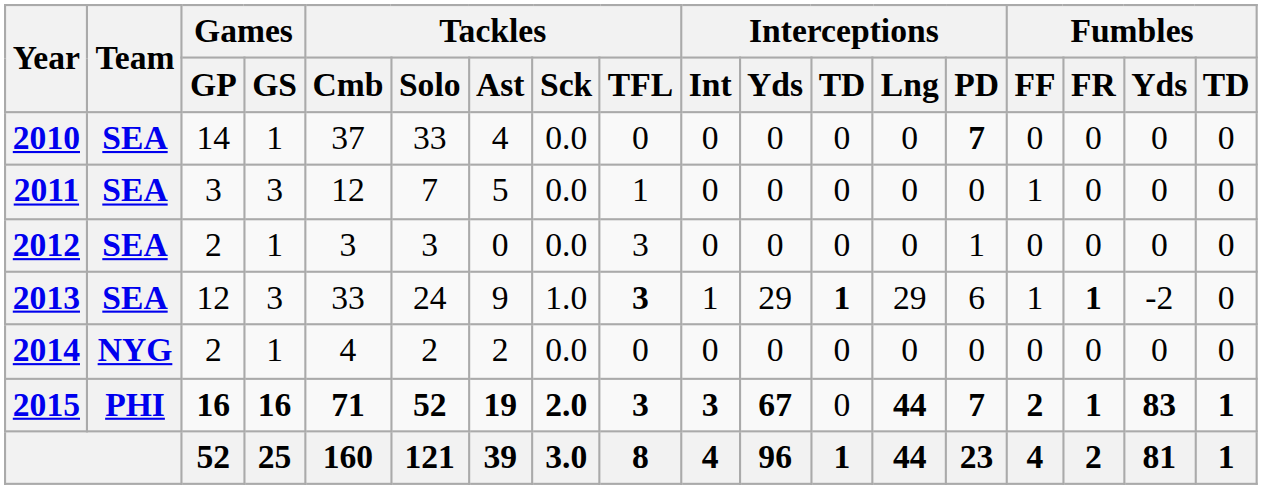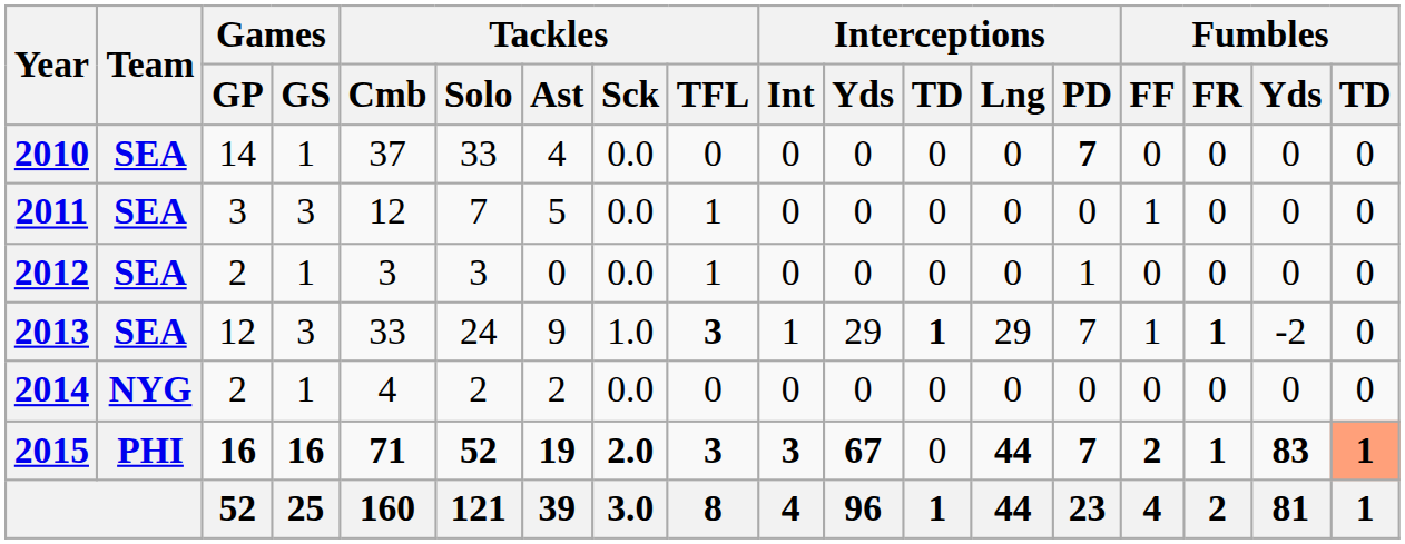 <table class="wikitable" style="text-align:center">
 <tr>
 <th rowspan="2">Year</th>
 <th rowspan="2">Team</th>
 <th colspan="2">Games</th>
 <th colspan="5">Tackles</th>
 <th colspan="5">Interceptions</th>
 <th colspan="4">Fumbles</th>
 </tr>
 <tr>
 <th>GP</th>
 <th>GS</th>
 <th>Cmb</th>
 <th>Solo</th>
 <th>Ast</th>
 <th>Sck</th>
 <th>TFL</th>
 <th>Int</th>
 <th>Yds</th>
 <th>TD</th>
 <th>Lng</th>
 <th>PD</th>
 <th>FF</th>
 <th>FR</th>
 <th>Yds</th>
 <th>TD</th>
 </tr>
 <tr>
 <th><a href='#'>2010</a></th>
 <th><a href='#'>SEA</a></th>
 <td>14</td>
 <td>1</td>
 <td>37</td>
 <td>33</td>
 <td>4</td>
 <td>0.0</td>
 <td>0</td>
 <td>0</td>
 <td>0</td>
 <td>0</td>
 <td>0</td>
 <td><strong>7</strong></td>
 <td>0</td>
 <td>0</td>
 <td>0</td>
 <td>0</td>
 </tr>
 <tr>
 <th><a href='#'>2011</a></th>
 <th><a href='#'>SEA</a></th>
 <td>3</td>
 <td>3</td>
 <td>12</td>
 <td>7</td>
 <td>5</td>
 <td>0.0</td>
 <td>1</td>
 <td>0</td>
 <td>0</td>
 <td>0</td>
 <td>0</td>
 <td>0</td>
 <td>1</td>
 <td>0</td>
 <td>0</td>
 <td>0</td>
 </tr>
 <tr>
 <th><a href='#'>2012</a></th>
 <th><a href='#'>SEA</a></th>
 <td>2</td>
 <td>1</td>
 <td>3</td>
 <td>3</td>
 <td>0</td>
 <td>0.0</td>
-<td>3</td>
+<td>1</td>
 <td>0</td>
 <td>0</td>
 <td>0</td>
 <td>0</td>
 <td>1</td>
 <td>0</td>
 <td>0</td>
 <td>0</td>
 <td>0</td>
 </tr>
 <tr>
 <th><a href='#'>2013</a></th>
 <th><a href='#'>SEA</a></th>
 <td>12</td>
 <td>3</td>
 <td>33</td>
 <td>24</td>
 <td>9</td>
 <td>1.0</td>
 <td><strong>3</strong></td>
 <td>1</td>
 <td>29</td>
 <td><strong>1</strong></td>
 <td>29</td>
-<td>6</td>
+<td>7</td>
 <td>1</td>
 <td><strong>1</strong></td>
 <td>-2</td>
 <td>0</td>
 </tr>
 <tr>
 <th><a href='#'>2014</a></th>
 <th><a href='#'>NYG</a></th>
 <td>2</td>
 <td>1</td>
 <td>4</td>
 <td>2</td>
 <td>2</td>
 <td>0.0</td>
 <td>0</td>
 <td>0</td>
 <td>0</td>
 <td>0</td>
 <td>0</td>
 <td>0</td>
 <td>0</td>
 <td>0</td>
 <td>0</td>
 <td>0</td>
 </tr>
 <tr>
 <th><a href='#'>2015</a></th>
 <th><a href='#'>PHI</a></th>
 <td><strong>16</strong></td>
 <td><strong>16</strong></td>
 <td><strong>71</strong></td>
 <td><strong>52</strong></td>
 <td><strong>19</strong></td>
 <td><strong>2.0</strong></td>
 <td><strong>3</strong></td>
 <td><strong>3</strong></td>
 <td><strong>67</strong></td>
 <td>0</td>
 <td><strong>44</strong></td>
 <td><strong>7</strong></td>
 <td><strong>2</strong></td>
 <td><strong>1</strong></td>
 <td><strong>83</strong></td>
-<td><strong>1</strong></td>
+<td style="background: lightsalmon;"><strong>1</strong></td>
 </tr>
 <tr>
 <th colspan="2"></th>
 <th>52</th>
 <th>25</th>
 <th>160</th>
 <th>121</th>
 <th>39</th>
 <th>3.0</th>
 <th>8</th>
 <th>4</th>
 <th>96</th>
 <th>1</th>
 <th>44</th>
 <th>23</th>
 <th>4</th>
 <th>2</th>
 <th>81</th>
 <th>1</th>
 </tr>
 </table>
